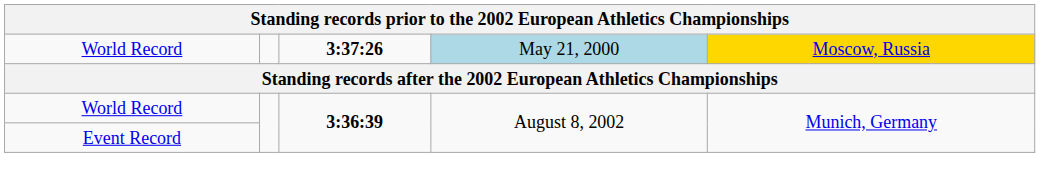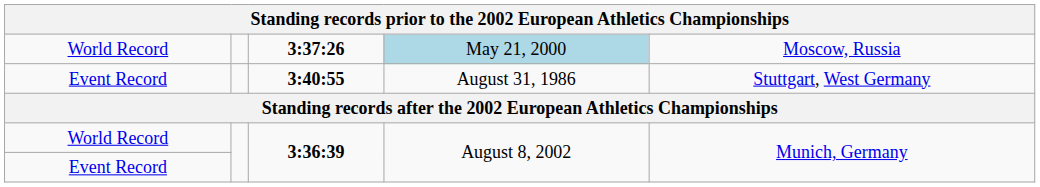 <table class="wikitable" style=" text-align:center; font-size:110%;" width="80%">
 <tr>
 <th colspan="5">Standing records prior to the 2002 European Athletics Championships</th>
 </tr>
 <tr>
 <td><a href='#'>World Record</a></td>
 <td></td>
 <td><strong>3:37:26</strong></td>
 <td style="background: lightblue;">May 21, 2000</td>
-<td style="background: gold;"> <a href='#'>Moscow, Russia</a></td>
+<td> <a href='#'>Moscow, Russia</a></td>
+</tr>
+<tr>
+<td><a href='#'>Event Record</a></td>
+<td></td>
+<td><strong>3:40:55</strong></td>
+<td>August 31, 1986</td>
+<td> <a href='#'>Stuttgart</a>, <a href='#'>West Germany</a></td>
 </tr>
 <tr>
 <th colspan="5">Standing records after the 2002 European Athletics Championships</th>
 </tr>
 <tr>
 <td><a href='#'>World Record</a></td>
 <td rowspan=2></td>
 <td rowspan=2><strong>3:36:39</strong></td>
 <td rowspan=2>August 8, 2002</td>
 <td rowspan=2> <a href='#'>Munich, Germany</a></td>
 </tr>
 <tr>
 <td><a href='#'>Event Record</a></td>
 </tr>
 </table>
